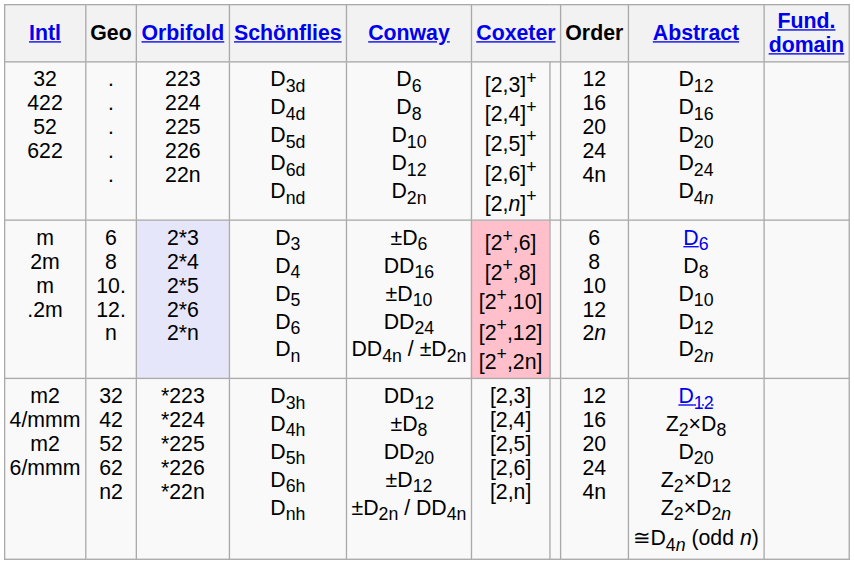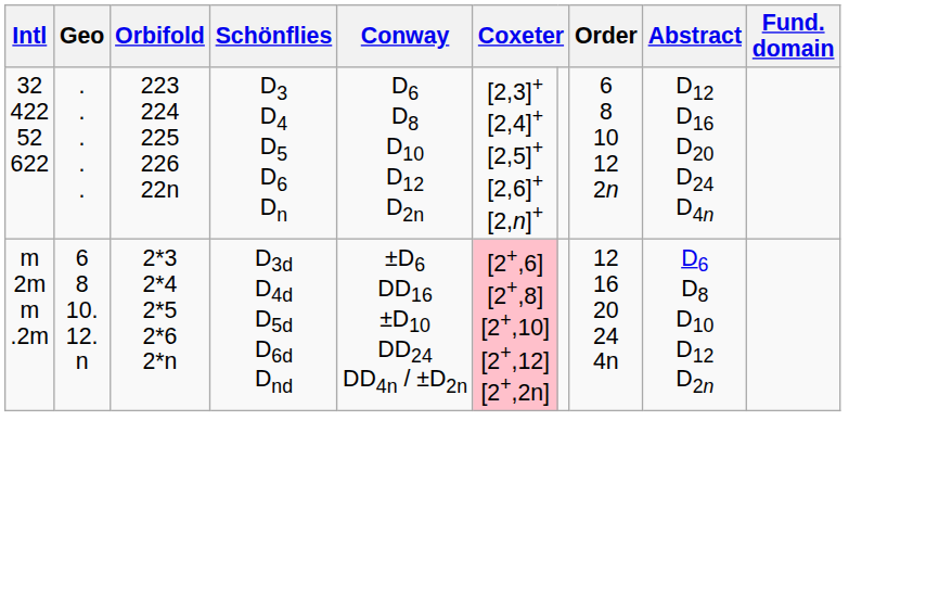 <table class="wikitable">
 <tr>
 <th><a href='#'>Intl</a></th>
 <th>Geo<br></th>
 <th><a href='#'>Orbifold</a></th>
 <th><a href='#'>Schönflies</a></th>
 <th><a href='#'>Conway</a></th>
 <th colspan=2><a href='#'>Coxeter</a></th>
 <th>Order</th>
 <th><a href='#'>Abstract</a></th>
 <th><a href='#'>Fund.<br>domain</a></th>
 </tr>
 <tr align=center valign=top>
 <td>32<br>422<br>52<br>622</td>
 <td>.<br>.<br>.<br>.<br>.</td>
 <td>223<br>224<br>225<br>226<br>22n</td>
-<td>D<sub>3d</sub><br>D<sub>4d</sub><br>D<sub>5d</sub><br>D<sub>6d</sub><br>D<sub>nd</sub></td>
+<td>D<sub>3</sub><br>D<sub>4</sub><br>D<sub>5</sub><br>D<sub>6</sub><br>D<sub>n</sub></td>
 <td>D<sub>6</sub><br>D<sub>8</sub><br>D<sub>10</sub><br>D<sub>12</sub><br>D<sub>2n</sub></td>
 <td>[2,3]<sup>+</sup><br>[2,4]<sup>+</sup><br>[2,5]<sup>+</sup><br>[2,6]<sup>+</sup><br>[2,<em>n</em>]<sup>+</sup></td>
 <td><br><br><br><br></td>
-<td>12<br>16<br>20<br>24<br>4n</td>
+<td>6<br>8<br>10<br>12<br>2<em>n</em></td>
 <td>D<sub>12</sub><br>D<sub>16</sub><br>D<sub>20</sub><br>D<sub>24</sub><br>D<sub>4<em>n</em></sub></td>
 <td></td>
 </tr>
 <tr align=center valign=top>
 <td>m<br>2m<br>m<br>.2m<br></td>
 <td>6<br>8<br>10.<br>12.<br>n<br></td>
-<td style="background: lavender;">2*3<br>2*4<br>2*5<br>2*6<br>2*n</td>
-<td>D<sub>3</sub><br>D<sub>4</sub><br>D<sub>5</sub><br>D<sub>6</sub><br>D<sub>n</sub></td>
+<td>2*3<br>2*4<br>2*5<br>2*6<br>2*n</td>
+<td>D<sub>3d</sub><br>D<sub>4d</sub><br>D<sub>5d</sub><br>D<sub>6d</sub><br>D<sub>nd</sub></td>
 <td>±D<sub>6</sub><br>DD<sub>16</sub><br>±D<sub>10</sub><br>DD<sub>24</sub><br>DD<sub>4n</sub> / ±D<sub>2n</sub></td>
 <td style="background: pink;">[2<sup>+</sup>,6]<br>[2<sup>+</sup>,8]<br>[2<sup>+</sup>,10]<br>[2<sup>+</sup>,12]<br>[2<sup>+</sup>,2n]</td>
 <td><br><br><br><br></td>
-<td>6<br>8<br>10<br>12<br>2<em>n</em></td>
+<td>12<br>16<br>20<br>24<br>4n</td>
 <td><a href='#'>D<sub>6</sub></a><br>D<sub>8</sub><br>D<sub>10</sub><br>D<sub>12</sub><br>D<sub>2<em>n</em></sub></td>
 <td></td>
 </tr>
-<tr align=center valign=top>
-<td>m2<br>4/mmm<br>m2<br>6/mmm</td>
-<td>32<br>42<br>52<br>62<br>n2</td>
-<td>*223<br>*224<br>*225<br>*226<br>*22n</td>
-<td>D<sub>3h</sub><br>D<sub>4h</sub><br>D<sub>5h</sub><br>D<sub>6h</sub><br>D<sub>nh</sub></td>
-<td>DD<sub>12</sub><br>±D<sub>8</sub><br>DD<sub>20</sub><br>±D<sub>12</sub><br>±D<sub>2n</sub> / DD<sub>4n</sub></td>
-<td>[2,3]<br>[2,4]<br>[2,5]<br>[2,6]<br>[2,n]</td>
-<td><br><br><br><br></td>
-<td>12<br>16<br>20<br>24<br>4n</td>
-<td><a href='#'>D<sub>12</sub></a><br>Z<sub>2</sub>×D<sub>8</sub><br>D<sub>20</sub><br>Z<sub>2</sub>×D<sub>12</sub><br>Z<sub>2</sub>×D<sub>2<em>n</em></sub><br>≅D<sub>4<em>n</em></sub> (odd <em>n</em>)</td>
-<td></td>
-</tr>
 </table>
